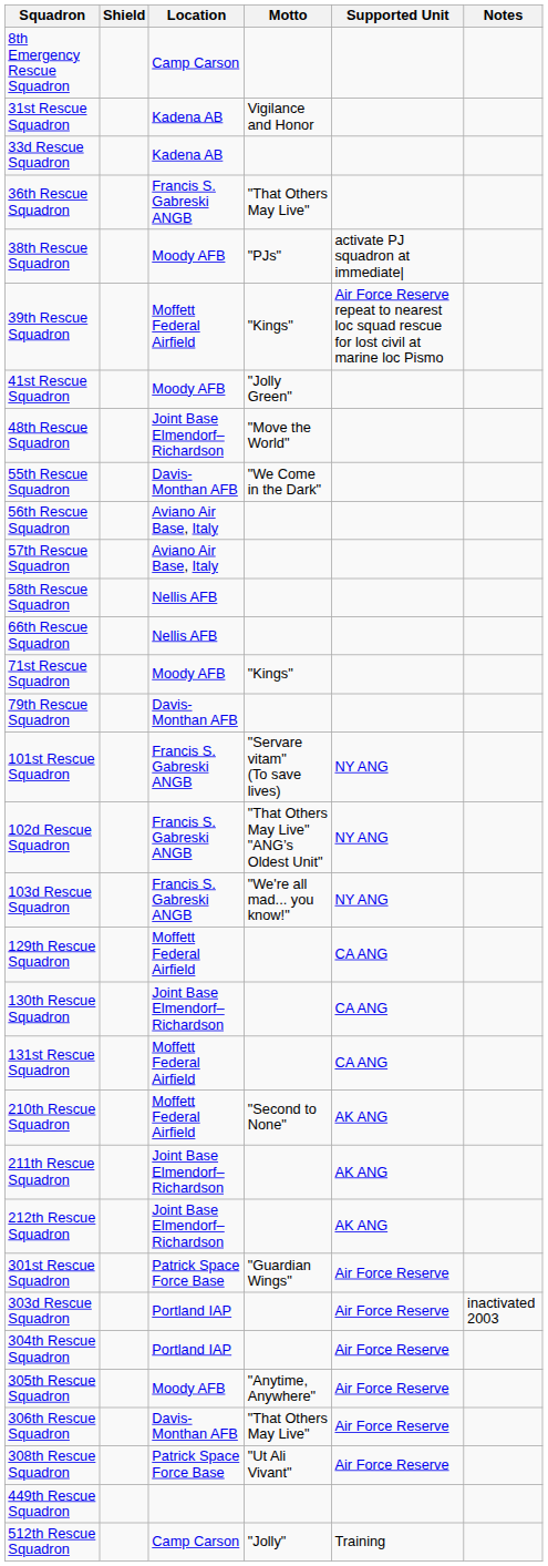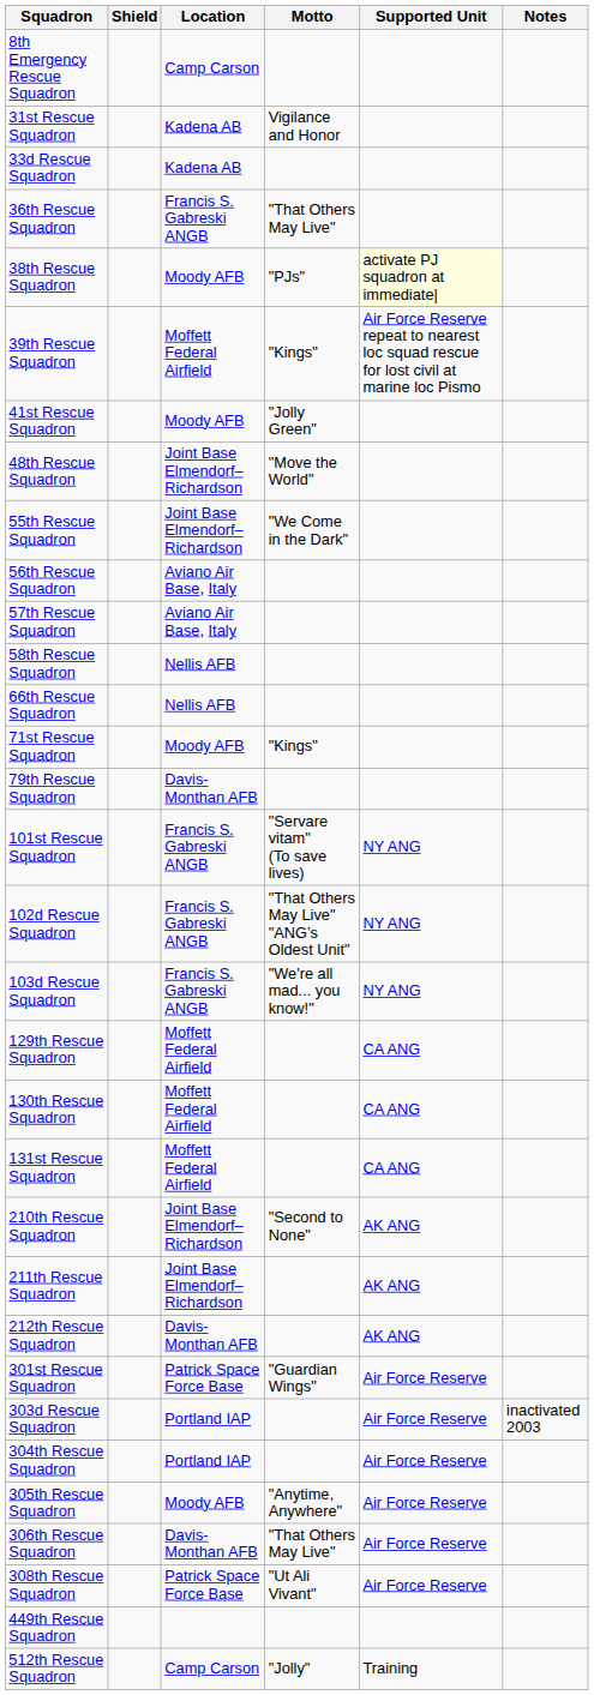 <table class="wikitable">
 <tr>
 <th>Squadron</th>
 <th>Shield</th>
 <th>Location</th>
 <th>Motto</th>
 <th>Supported Unit</th>
 <th>Notes</th>
 </tr>
 <tr>
 <td><a href='#'>8th Emergency Rescue Squadron</a></td>
 <td></td>
 <td><a href='#'>Camp Carson</a></td>
 <td></td>
 <td></td>
 <td></td>
 </tr>
 <tr>
 <td><a href='#'>31st Rescue Squadron</a></td>
 <td></td>
 <td><a href='#'>Kadena AB</a></td>
 <td>Vigilance and Honor</td>
 <td></td>
 <td></td>
 </tr>
 <tr>
 <td><a href='#'>33d Rescue Squadron</a></td>
 <td></td>
 <td><a href='#'>Kadena AB</a></td>
 <td></td>
 <td></td>
 <td></td>
 </tr>
 <tr>
 <td><a href='#'>36th Rescue Squadron</a></td>
 <td></td>
 <td><a href='#'>Francis S. Gabreski ANGB</a></td>
 <td>"That Others May Live"</td>
 <td></td>
 <td></td>
 </tr>
 <tr>
 <td><a href='#'>38th Rescue Squadron</a></td>
 <td></td>
 <td><a href='#'>Moody AFB</a></td>
 <td>"PJs"</td>
-<td cmd repeat to incl>activate PJ squadron at immediate|</td>
+<td cmd repeat to incl style="background: lightyellow;">activate PJ squadron at immediate|</td>
 </tr>
 <tr>
 <td><a href='#'>39th Rescue Squadron</a></td>
 <td></td>
 <td><a href='#'>Moffett Federal Airfield</a></td>
 <td>"Kings"</td>
 <td><a href='#'>Air Force Reserve</a> repeat to nearest loc squad rescue for lost civil at marine loc Pismo</td>
 <td></td>
 </tr>
 <tr>
 <td><a href='#'>41st Rescue Squadron</a></td>
 <td></td>
 <td><a href='#'>Moody AFB</a></td>
 <td>"Jolly Green"</td>
 <td></td>
 <td></td>
 </tr>
 <tr>
 <td><a href='#'>48th Rescue Squadron</a></td>
 <td></td>
 <td><a href='#'>Joint Base Elmendorf–Richardson</a></td>
 <td>"Move the World"</td>
 <td></td>
 <td></td>
 </tr>
 <tr>
 <td><a href='#'>55th Rescue Squadron</a></td>
 <td></td>
-<td><a href='#'>Davis-Monthan AFB</a></td>
+<td><a href='#'>Joint Base Elmendorf–Richardson</a></td>
 <td>"We Come in the Dark"</td>
 <td></td>
 <td></td>
 </tr>
 <tr>
 <td><a href='#'>56th Rescue Squadron</a></td>
 <td></td>
 <td><a href='#'>Aviano Air Base</a>, <a href='#'>Italy</a></td>
 <td></td>
 <td></td>
 <td></td>
 </tr>
 <tr>
 <td><a href='#'>57th Rescue Squadron</a></td>
 <td></td>
 <td><a href='#'>Aviano Air Base</a>, <a href='#'>Italy</a></td>
 <td></td>
 <td></td>
 <td></td>
 </tr>
 <tr>
 <td><a href='#'>58th Rescue Squadron</a></td>
 <td></td>
 <td><a href='#'>Nellis AFB</a></td>
 <td></td>
 <td></td>
 <td></td>
 </tr>
 <tr>
 <td><a href='#'>66th Rescue Squadron</a></td>
 <td></td>
 <td><a href='#'>Nellis AFB</a></td>
 <td></td>
 <td></td>
 <td></td>
 </tr>
 <tr>
 <td><a href='#'>71st Rescue Squadron</a></td>
 <td></td>
 <td><a href='#'>Moody AFB</a></td>
 <td>"Kings"</td>
 <td></td>
 <td></td>
 </tr>
 <tr>
 <td><a href='#'>79th Rescue Squadron</a></td>
 <td></td>
 <td><a href='#'>Davis-Monthan AFB</a></td>
 <td></td>
 <td></td>
 <td></td>
 </tr>
 <tr>
 <td><a href='#'>101st Rescue Squadron</a></td>
 <td></td>
 <td><a href='#'>Francis S. Gabreski ANGB</a></td>
 <td>"Servare vitam"<br>(To save lives)</td>
 <td><a href='#'>NY ANG</a></td>
 <td></td>
 </tr>
 <tr>
 <td><a href='#'>102d Rescue Squadron</a></td>
 <td></td>
 <td><a href='#'>Francis S. Gabreski ANGB</a></td>
 <td>"That Others May Live"<br>"ANG’s Oldest Unit"</td>
 <td><a href='#'>NY ANG</a></td>
 <td></td>
 </tr>
 <tr>
 <td><a href='#'>103d Rescue Squadron</a></td>
 <td></td>
 <td><a href='#'>Francis S. Gabreski ANGB</a></td>
 <td>"We're all mad... you know!"</td>
 <td><a href='#'>NY ANG</a></td>
 <td></td>
 </tr>
 <tr>
 <td><a href='#'>129th Rescue Squadron</a></td>
 <td></td>
 <td><a href='#'>Moffett Federal Airfield</a></td>
 <td></td>
 <td><a href='#'>CA ANG</a></td>
 <td></td>
 </tr>
 <tr>
 <td><a href='#'>130th Rescue Squadron</a></td>
 <td></td>
-<td><a href='#'>Joint Base Elmendorf–Richardson</a></td>
+<td><a href='#'>Moffett Federal Airfield</a></td>
 <td></td>
 <td><a href='#'>CA ANG</a></td>
 <td></td>
 </tr>
 <tr>
 <td><a href='#'>131st Rescue Squadron</a></td>
 <td></td>
 <td><a href='#'>Moffett Federal Airfield</a></td>
 <td></td>
 <td><a href='#'>CA ANG</a></td>
 <td></td>
 </tr>
 <tr>
 <td><a href='#'>210th Rescue Squadron</a></td>
 <td></td>
-<td><a href='#'>Moffett Federal Airfield</a></td>
+<td><a href='#'>Joint Base Elmendorf–Richardson</a></td>
 <td>"Second to None"</td>
 <td><a href='#'>AK ANG</a></td>
 <td></td>
 </tr>
 <tr>
 <td><a href='#'>211th Rescue Squadron</a></td>
 <td></td>
 <td><a href='#'>Joint Base Elmendorf–Richardson</a></td>
 <td></td>
 <td><a href='#'>AK ANG</a></td>
 <td></td>
 </tr>
 <tr>
 <td><a href='#'>212th Rescue Squadron</a></td>
 <td></td>
-<td><a href='#'>Joint Base Elmendorf–Richardson</a></td>
+<td><a href='#'>Davis-Monthan AFB</a></td>
 <td></td>
 <td><a href='#'>AK ANG</a></td>
 <td></td>
 </tr>
 <tr>
 <td><a href='#'>301st Rescue Squadron</a></td>
 <td></td>
 <td><a href='#'>Patrick Space Force Base</a></td>
 <td>"Guardian Wings"</td>
 <td><a href='#'>Air Force Reserve</a></td>
 <td></td>
 </tr>
 <tr>
 <td><a href='#'>303d Rescue Squadron</a></td>
 <td></td>
 <td><a href='#'>Portland IAP</a></td>
 <td></td>
 <td><a href='#'>Air Force Reserve</a></td>
 <td>inactivated 2003</td>
 </tr>
 <tr>
 <td><a href='#'>304th Rescue Squadron</a></td>
 <td></td>
 <td><a href='#'>Portland IAP</a></td>
 <td></td>
 <td><a href='#'>Air Force Reserve</a></td>
 <td></td>
 </tr>
 <tr>
 <td><a href='#'>305th Rescue Squadron</a></td>
 <td></td>
 <td><a href='#'>Moody AFB</a></td>
 <td>"Anytime, Anywhere"</td>
 <td><a href='#'>Air Force Reserve</a></td>
 <td></td>
 </tr>
 <tr>
 <td><a href='#'>306th Rescue Squadron</a></td>
 <td></td>
 <td><a href='#'>Davis-Monthan AFB</a></td>
 <td>"That Others May Live"</td>
 <td><a href='#'>Air Force Reserve</a></td>
 <td></td>
 </tr>
 <tr>
 <td><a href='#'>308th Rescue Squadron</a></td>
 <td></td>
 <td><a href='#'>Patrick Space Force Base</a></td>
 <td>"Ut Ali Vivant"</td>
 <td><a href='#'>Air Force Reserve</a></td>
 <td></td>
 </tr>
 <tr>
 <td><a href='#'>449th Rescue Squadron</a></td>
 <td></td>
 <td></td>
 <td></td>
 <td></td>
 <td></td>
 </tr>
 <tr>
 <td><a href='#'>512th Rescue Squadron</a></td>
 <td></td>
 <td><a href='#'>Camp Carson</a></td>
 <td>"Jolly"</td>
 <td>Training</td>
 <td></td>
 </tr>
 </table>
